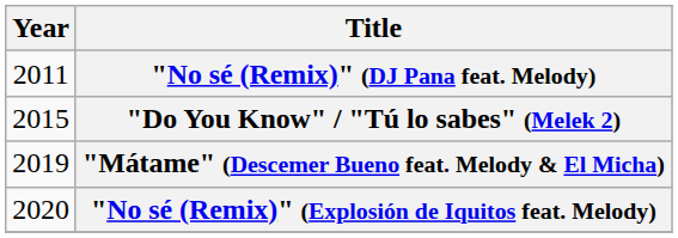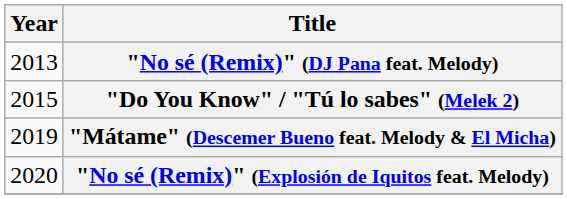 <table class="wikitable plainrowheaders" style="text-align:center">
 <tr>
 <th scope="col" rowspan="1">Year</th>
 <th scope="col" rowspan="1">Title</th>
 </tr>
 <tr>
-<td rowspan="1">2011</td>
+<td rowspan="1">2013</td>
 <th scope="row">"<a href='#'>No sé (Remix)</a>" <small>(<a href='#'>DJ Pana</a> feat. Melody)</small></th>
 </tr>
 <tr>
 <td rowspan="1">2015</td>
 <th scope="row">"Do You Know" / "Tú lo sabes" <small>(<a href='#'>Melek 2</a>)</small></th>
 </tr>
 <tr>
 <td rowspan="1">2019</td>
 <th scope="row">"Mátame" <small>(<a href='#'>Descemer Bueno</a> feat. Melody & <a href='#'>El Micha</a>)</small></th>
 </tr>
 <tr>
 <td rowspan="1">2020</td>
 <th scope="row">"<a href='#'>No sé (Remix)</a>" <small>(<a href='#'>Explosión de Iquitos</a> feat. Melody)</small></th>
 </tr>
 <tr>
 </tr>
 </table>
